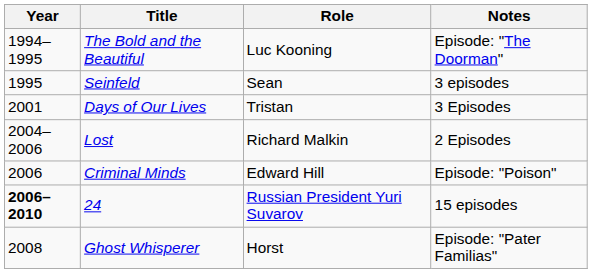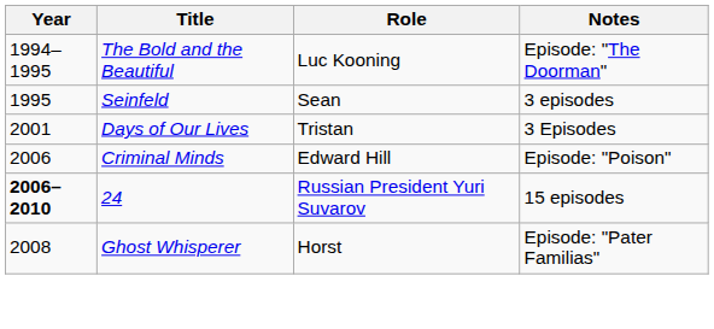 <table class="wikitable sortable">
 <tr>
 <th>Year</th>
 <th>Title</th>
 <th>Role</th>
 <th>Notes</th>
 </tr>
 <tr>
 <td>1994–1995</td>
 <td><em><a href='#'>The Bold and the Beautiful</a></em></td>
 <td>Luc Kooning</td>
 <td>Episode: "<a href='#'>The Doorman</a>"</td>
 </tr>
 <tr>
 <td>1995</td>
 <td><em><a href='#'>Seinfeld</a></em></td>
 <td>Sean</td>
 <td>3 episodes</td>
 </tr>
 <tr>
 <td>2001</td>
 <td><em><a href='#'>Days of Our Lives</a></em></td>
 <td>Tristan</td>
 <td>3 Episodes</td>
 </tr>
 <tr>
-<td>2004–2006</td>
-<td><em><a href='#'>Lost</a></em></td>
-<td>Richard Malkin</td>
-<td>2 Episodes</td>
-</tr>
-<tr>
 <td>2006</td>
 <td><em><a href='#'>Criminal Minds</a></em></td>
 <td>Edward Hill</td>
 <td>Episode: "Poison"</td>
 </tr>
 <tr>
 <td><strong>2006–2010</strong></td>
 <td><em><a href='#'>24</a></em></td>
 <td><a href='#'>Russian President Yuri Suvarov</a></td>
 <td>15 episodes</td>
 </tr>
 <tr>
 <td>2008</td>
 <td><em><a href='#'>Ghost Whisperer</a></em></td>
 <td>Horst</td>
 <td>Episode: "Pater Familias"</td>
 </tr>
 </table>
